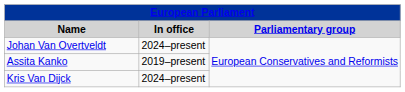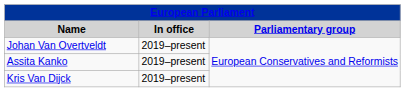 <table class="wikitable">
 <tr>
 <th style="background:#039;" colspan="3"><a href='#'><span>European Parliament</span></a></th>
 </tr>
 <tr>
 <th style="background:LightGrey; width:200px;">Name</th>
 <th style="background:LightGrey; width:100px;">In office</th>
 <th style="background:LightGrey;"><a href='#'>Parliamentary group</a></th>
 </tr>
 <tr>
 <td><a href='#'>Johan Van Overtveldt</a></td>
-<td>2024–present</td>
+<td>2019–present</td>
 <td rowspan="3"><a href='#'>European Conservatives and Reformists</a></td>
 </tr>
 <tr>
 <td><a href='#'>Assita Kanko</a></td>
 <td>2019–present</td>
 </tr>
 <tr>
 <td><a href='#'>Kris Van Dijck</a></td>
-<td>2024–present</td>
+<td>2019–present</td>
 </tr>
 </table>
